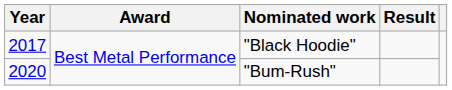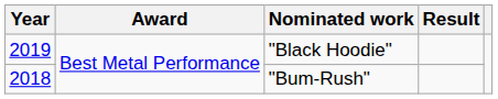 <table class="wikitable sortable">
 <tr>
 <th>Year</th>
 <th>Award</th>
 <th>Nominated work</th>
 <th>Result</th>
 <th></th>
 </tr>
 <tr>
-<td align=center><a href='#'>2017</a></td>
+<td align=center><a href='#'>2019</a></td>
 <td rowspan="2"><a href='#'>Best Metal Performance</a></td>
 <td>"Black Hoodie"</td>
 <td></td>
 <td rowspan="2" align=center></td>
 </tr>
 <tr>
-<td align=center><a href='#'>2020</a></td>
+<td align=center><a href='#'>2018</a></td>
 <td>"Bum-Rush"</td>
 <td></td>
 </tr>
 </table>
